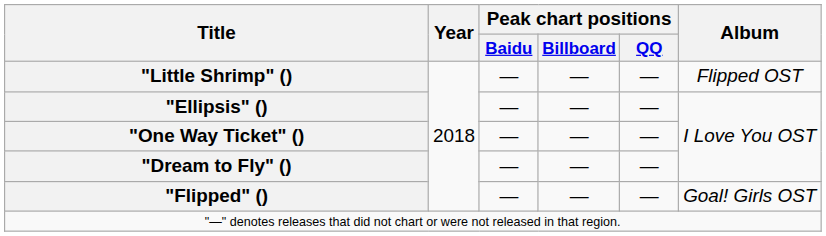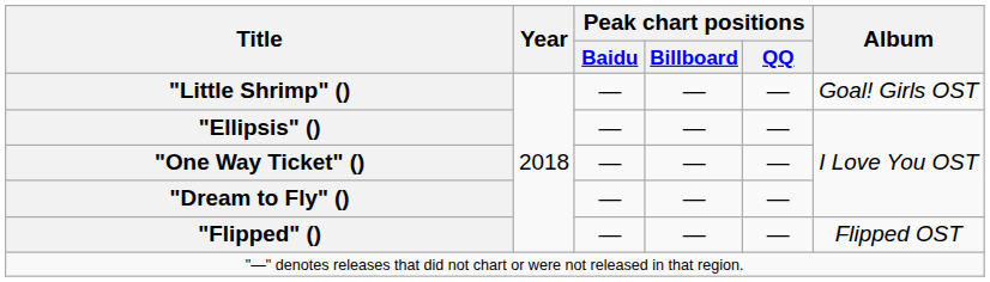 <table class="wikitable plainrowheaders" style="text-align:center;">
 <tr>
 <th rowspan="2" scope="col" style="width:22em;">Title</th>
 <th rowspan="2" scope="col">Year</th>
 <th colspan="3" scope="col">Peak chart positions</th>
 <th rowspan="2" scope="col">Album</th>
 </tr>
 <tr>
 <th scope="col" style="width:3em; font-size:90%;"><a href='#'>Baidu</a></th>
 <th scope="col" style="width:3em; font-size:90%;"><a href='#'>Billboard</a></th>
 <th scope="col" style="width:3em; font-size:90%;"><a href='#'>QQ</a></th>
 </tr>
 <tr>
 <th scope="row">"Little Shrimp" ()</th>
 <td rowspan=5>2018</td>
 <td>—</td>
 <td>—</td>
 <td>—</td>
-<td><em>Flipped OST</em></td>
+<td><em>Goal! Girls OST</em></td>
 </tr>
 <tr>
 <th scope="row">"Ellipsis" ()</th>
 <td>—</td>
 <td>—</td>
 <td>—</td>
 <td rowspan=3><em>I Love You OST</em></td>
 </tr>
 <tr>
 <th scope="row">"One Way Ticket" ()</th>
 <td>—</td>
 <td>—</td>
 <td>—</td>
 </tr>
 <tr>
 <th scope="row">"Dream to Fly" ()</th>
 <td>—</td>
 <td>—</td>
 <td>—</td>
 </tr>
 <tr>
 <th scope="row">"Flipped" ()</th>
 <td>—</td>
 <td>—</td>
 <td>—</td>
-<td><em>Goal! Girls OST</em></td>
+<td><em>Flipped OST</em></td>
 </tr>
 <tr>
 <td colspan="6" style="font-size:8pt; text-align:center;">"—" denotes releases that did not chart or were not released in that region.</td>
 </tr>
 </table>
